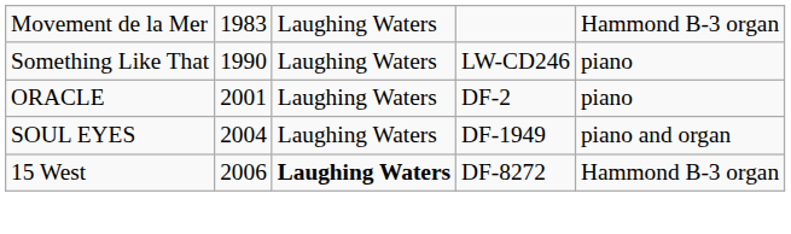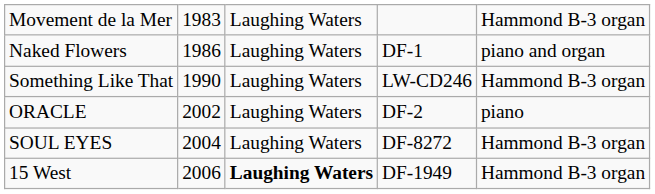 <table class="wikitable" border="1">
 <tr>
 <td>Movement de la Mer</td>
 <td>1983</td>
 <td>Laughing Waters</td>
 <td></td>
 <td>Hammond B-3 organ</td>
 </tr>
 <tr>
+<td>Naked Flowers</td>
+<td>1986</td>
+<td>Laughing Waters</td>
+<td>DF-1</td>
+<td>piano and organ</td>
+</tr>
+<tr>
 <td>Something Like That</td>
 <td>1990</td>
 <td>Laughing Waters</td>
 <td>LW-CD246</td>
-<td>piano</td>
+<td>Hammond B-3 organ</td>
 </tr>
 <tr>
 <td>ORACLE</td>
-<td>2001</td>
+<td>2002</td>
 <td>Laughing Waters</td>
 <td>DF-2</td>
 <td>piano</td>
 </tr>
 <tr>
 <td>SOUL EYES</td>
 <td>2004</td>
 <td>Laughing Waters</td>
-<td>DF-1949</td>
-<td>piano and organ</td>
+<td>DF-8272</td>
+<td>Hammond B-3 organ</td>
 </tr>
 <tr>
 <td>15 West</td>
 <td>2006</td>
 <td><strong>Laughing Waters</strong></td>
-<td>DF-8272</td>
+<td>DF-1949</td>
 <td>Hammond B-3 organ</td>
 </tr>
 </table>
